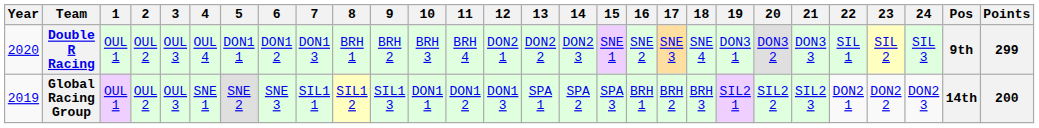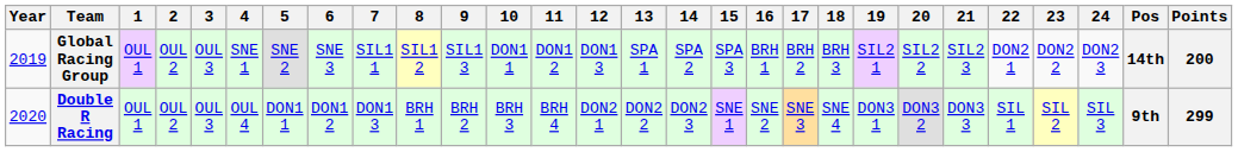 <table class="wikitable" style="text-align:center; font-size:85%">
 <tr>
 <th>Year</th>
 <th>Team</th>
 <th>1</th>
 <th>2</th>
 <th>3</th>
 <th>4</th>
 <th>5</th>
 <th>6</th>
 <th>7</th>
 <th>8</th>
 <th>9</th>
 <th>10</th>
 <th>11</th>
 <th>12</th>
 <th>13</th>
 <th>14</th>
 <th>15</th>
 <th>16</th>
 <th>17</th>
 <th>18</th>
 <th>19</th>
 <th>20</th>
 <th>21</th>
 <th>22</th>
 <th>23</th>
 <th>24</th>
 <th>Pos</th>
 <th>Points</th>
 </tr>
 <tr>
+<td><a href='#'>2019</a></td>
+<th>Global Racing Group</th>
+<td style="background:#EFCFFF;"><a href='#'>OUL<br>1</a><br></td>
+<td style="background:#DFFFDF;"><a href='#'>OUL<br>2</a><br></td>
+<td style="background:#DFFFDF;"><a href='#'>OUL<br>3</a><br></td>
+<td style="background:#DFFFDF;"><a href='#'>SNE<br>1</a><br></td>
+<td style="background:#DFDFDF;"><a href='#'>SNE<br>2</a><br></td>
+<td style="background:#DFFFDF;"><a href='#'>SNE<br>3</a><br></td>
+<td style="background:#DFFFDF;"><a href='#'>SIL1<br>1</a><br></td>
+<td style="background:#FFFFBF;"><a href='#'>SIL1<br>2</a><br></td>
+<td style="background:#DFFFDF;"><a href='#'>SIL1<br>3</a><br></td>
+<td style="background:#DFFFDF;"><a href='#'>DON1<br>1</a><br></td>
+<td style="background:#DFFFDF;"><a href='#'>DON1<br>2</a><br></td>
+<td style="background:#DFFFDF;"><a href='#'>DON1<br>3</a><br></td>
+<td style="background:#DFFFDF;"><a href='#'>SPA<br>1</a><br></td>
+<td style="background:#DFFFDF;"><a href='#'>SPA<br>2</a><br></td>
+<td style="background:#DFFFDF;"><a href='#'>SPA<br>3</a><br></td>
+<td style="background:#DFFFDF;"><a href='#'>BRH<br>1</a><br></td>
+<td style="background:#DFFFDF;"><a href='#'>BRH<br>2</a><br></td>
+<td style="background:#DFFFDF;"><a href='#'>BRH<br>3</a><br></td>
+<td style="background:#EFCFFF;"><a href='#'>SIL2<br>1</a><br></td>
+<td style="background:#DFFFDF;"><a href='#'>SIL2<br>2</a><br></td>
+<td style="background:#DFFFDF;"><a href='#'>SIL2<br>3</a><br></td>
+<td style="background:#;"><a href='#'>DON2<br>1</a></td>
+<td style="background:#;"><a href='#'>DON2<br>2</a></td>
+<td style="background:#;"><a href='#'>DON2<br>3</a></td>
+<th>14th</th>
+<th>200</th>
+</tr>
+<tr>
 <td><a href='#'>2020</a></td>
 <th><a href='#'>Double R Racing</a></th>
 <td style="background:#DFFFDF;"><a href='#'>OUL<br>1</a><br></td>
 <td style="background:#DFFFDF;"><a href='#'>OUL<br>2</a><br></td>
 <td style="background:#DFFFDF;"><a href='#'>OUL<br>3</a><br></td>
 <td style="background:#DFFFDF;"><a href='#'>OUL<br>4</a><br></td>
 <td style="background:#DFFFDF;"><a href='#'>DON1<br>1</a><br></td>
 <td style="background:#DFFFDF;"><a href='#'>DON1<br>2</a><br></td>
 <td style="background:#DFFFDF;"><a href='#'>DON1<br>3</a><br></td>
 <td style="background:#DFFFDF;"><a href='#'>BRH<br>1</a><br></td>
 <td style="background:#DFFFDF;"><a href='#'>BRH<br>2</a><br></td>
 <td style="background:#DFFFDF;"><a href='#'>BRH<br>3</a><br></td>
 <td style="background:#DFFFDF;"><a href='#'>BRH<br>4</a><br></td>
 <td style="background:#DFFFDF;"><a href='#'>DON2<br>1</a><br></td>
 <td style="background:#DFFFDF;"><a href='#'>DON2<br>2</a><br></td>
 <td style="background:#DFFFDF;"><a href='#'>DON2<br>3</a><br></td>
 <td style="background:#EFCFFF;"><a href='#'>SNE<br>1</a><br></td>
 <td style="background:#DFFFDF;"><a href='#'>SNE<br>2</a><br></td>
 <td style="background:#FFDF9F;"><a href='#'>SNE<br>3</a><br></td>
 <td style="background:#DFFFDF;"><a href='#'>SNE<br>4</a><br></td>
 <td style="background:#DFFFDF;"><a href='#'>DON3<br>1</a><br></td>
 <td style="background:#DFDFDF;"><a href='#'>DON3<br>2</a><br></td>
 <td style="background:#DFFFDF;"><a href='#'>DON3<br>3</a><br></td>
 <td style="background:#DFFFDF;"><a href='#'>SIL<br>1</a><br></td>
 <td style="background:#FFFFBF;"><a href='#'>SIL<br>2</a><br></td>
 <td style="background:#DFFFDF;"><a href='#'>SIL<br>3</a><br></td>
 <th>9th</th>
 <th>299</th>
 </tr>
-<tr>
-<td><a href='#'>2019</a></td>
-<th>Global Racing Group</th>
-<td style="background:#EFCFFF;"><a href='#'>OUL<br>1</a><br></td>
-<td style="background:#DFFFDF;"><a href='#'>OUL<br>2</a><br></td>
-<td style="background:#DFFFDF;"><a href='#'>OUL<br>3</a><br></td>
-<td style="background:#DFFFDF;"><a href='#'>SNE<br>1</a><br></td>
-<td style="background:#DFDFDF;"><a href='#'>SNE<br>2</a><br></td>
-<td style="background:#DFFFDF;"><a href='#'>SNE<br>3</a><br></td>
-<td style="background:#DFFFDF;"><a href='#'>SIL1<br>1</a><br></td>
-<td style="background:#FFFFBF;"><a href='#'>SIL1<br>2</a><br></td>
-<td style="background:#DFFFDF;"><a href='#'>SIL1<br>3</a><br></td>
-<td style="background:#DFFFDF;"><a href='#'>DON1<br>1</a><br></td>
-<td style="background:#DFFFDF;"><a href='#'>DON1<br>2</a><br></td>
-<td style="background:#DFFFDF;"><a href='#'>DON1<br>3</a><br></td>
-<td style="background:#DFFFDF;"><a href='#'>SPA<br>1</a><br></td>
-<td style="background:#DFFFDF;"><a href='#'>SPA<br>2</a><br></td>
-<td style="background:#DFFFDF;"><a href='#'>SPA<br>3</a><br></td>
-<td style="background:#DFFFDF;"><a href='#'>BRH<br>1</a><br></td>
-<td style="background:#DFFFDF;"><a href='#'>BRH<br>2</a><br></td>
-<td style="background:#DFFFDF;"><a href='#'>BRH<br>3</a><br></td>
-<td style="background:#EFCFFF;"><a href='#'>SIL2<br>1</a><br></td>
-<td style="background:#DFFFDF;"><a href='#'>SIL2<br>2</a><br></td>
-<td style="background:#DFFFDF;"><a href='#'>SIL2<br>3</a><br></td>
-<td style="background:#;"><a href='#'>DON2<br>1</a></td>
-<td style="background:#;"><a href='#'>DON2<br>2</a></td>
-<td style="background:#;"><a href='#'>DON2<br>3</a></td>
-<th>14th</th>
-<th>200</th>
-</tr>
 </table>
